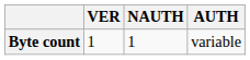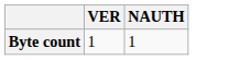 <table class="wikitable">
 <tr>
 <th></th>
 <th>VER</th>
 <th>NAUTH</th>
-<th>AUTH</th>
 </tr>
 <tr>
 <th scope=row>Byte count</th>
 <td>1</td>
 <td>1</td>
-<td>variable</td>
 </tr>
 </table>
